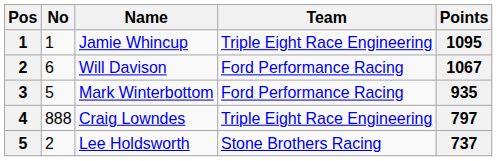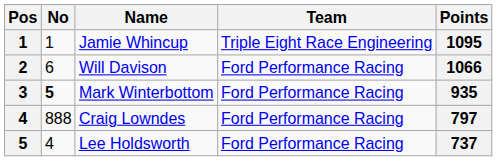 <table class="wikitable" style="font-size: 95%;">
 <tr>
 <th>Pos</th>
 <th>No</th>
 <th>Name</th>
 <th>Team</th>
 <th>Points</th>
 </tr>
 <tr>
 <th>1</th>
 <td>1</td>
 <td><a href='#'>Jamie Whincup</a></td>
 <td><a href='#'>Triple Eight Race Engineering</a></td>
 <th>1095</th>
 </tr>
 <tr>
 <th>2</th>
 <td>6</td>
 <td><a href='#'>Will Davison</a></td>
 <td><a href='#'>Ford Performance Racing</a></td>
-<th>1067</th>
+<th>1066</th>
 </tr>
 <tr>
 <th>3</th>
-<td>5</td>
+<td><strong>5</strong></td>
 <td><a href='#'>Mark Winterbottom</a></td>
 <td><a href='#'>Ford Performance Racing</a></td>
 <th>935</th>
 </tr>
 <tr>
 <th>4</th>
 <td>888</td>
 <td><a href='#'>Craig Lowndes</a></td>
-<td><a href='#'>Triple Eight Race Engineering</a></td>
+<td><a href='#'>Ford Performance Racing</a></td>
 <th>797</th>
 </tr>
 <tr>
 <th>5</th>
-<td>2</td>
+<td>4</td>
 <td><a href='#'>Lee Holdsworth</a></td>
-<td><a href='#'>Stone Brothers Racing</a></td>
+<td><a href='#'>Ford Performance Racing</a></td>
 <th>737</th>
 </tr>
 </table>
